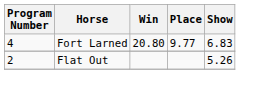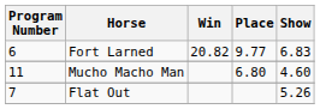 <table class="wikitable">
 <tr>
 <th>Program<br>Number</th>
 <th>Horse</th>
 <th>Win</th>
 <th>Place</th>
 <th>Show</th>
 </tr>
 <tr>
-<td>4</td>
+<td>6</td>
 <td>Fort Larned</td>
-<td>20.80</td>
+<td>20.82</td>
 <td>9.77</td>
 <td>6.83</td>
 </tr>
 <tr>
 </tr>
 <tr>
+<td>11</td>
+<td>Mucho Macho Man</td>
+<td></td>
+<td>6.80</td>
+<td>4.60</td>
 </tr>
 <tr>
-<td>2</td>
+</tr>
+<tr>
+<td>7</td>
 <td>Flat Out</td>
 <td></td>
 <td></td>
 <td>5.26</td>
 </tr>
 <tr>
 </tr>
 </table>
